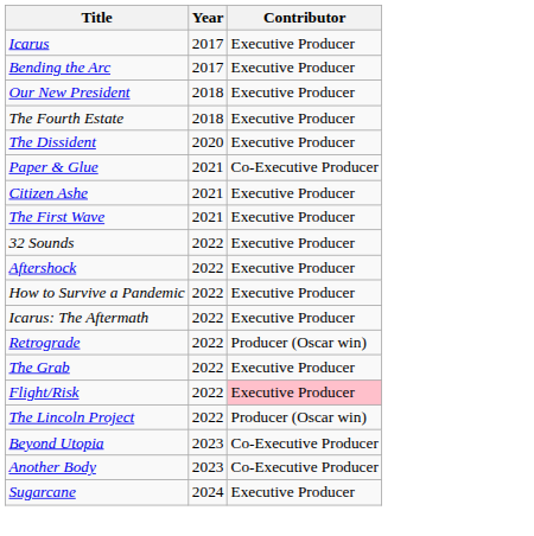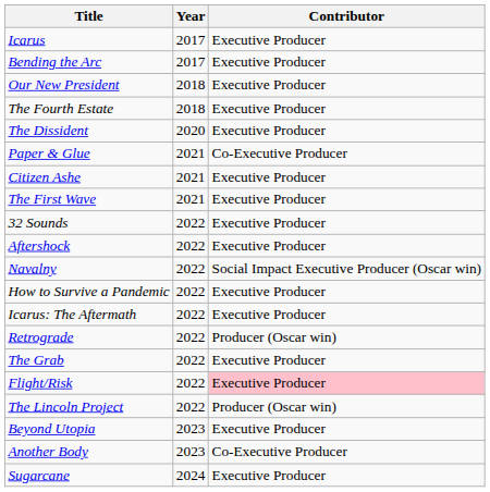 <table class="wikitable">
 <tr>
 <th>Title</th>
 <th>Year</th>
 <th>Contributor</th>
 </tr>
 <tr>
 <td><em><a href='#'>Icarus</a></em></td>
 <td>2017</td>
 <td>Executive Producer</td>
 </tr>
 <tr>
 <td><em><a href='#'>Bending the Arc</a></em></td>
 <td>2017</td>
 <td>Executive Producer</td>
 </tr>
 <tr>
 <td><em><a href='#'>Our New President</a></em></td>
 <td>2018</td>
 <td>Executive Producer</td>
 </tr>
 <tr>
 <td><em>The Fourth Estate</em></td>
 <td>2018</td>
 <td>Executive Producer</td>
 </tr>
 <tr>
 <td><em><a href='#'>The Dissident</a></em></td>
 <td>2020</td>
 <td>Executive Producer</td>
 </tr>
 <tr>
 <td><em><a href='#'>Paper & Glue</a></em></td>
 <td>2021</td>
 <td>Co-Executive Producer</td>
 </tr>
 <tr>
 <td><em><a href='#'>Citizen Ashe</a></em></td>
 <td>2021</td>
 <td>Executive Producer</td>
 </tr>
 <tr>
 <td><em><a href='#'>The First Wave</a></em></td>
 <td>2021</td>
 <td>Executive Producer</td>
 </tr>
 <tr>
 <td><em>32 Sounds</em></td>
 <td>2022</td>
 <td>Executive Producer</td>
 </tr>
 <tr>
 <td><em><a href='#'>Aftershock</a></em></td>
 <td>2022</td>
 <td>Executive Producer</td>
 </tr>
 <tr>
+<td><em><a href='#'>Navalny</a></em></td>
+<td>2022</td>
+<td>Social Impact Executive Producer (Oscar win)</td>
+</tr>
+<tr>
 <td><em>How to Survive a Pandemic</em></td>
 <td>2022</td>
 <td>Executive Producer</td>
 </tr>
 <tr>
 <td><em>Icarus: The Aftermath</em></td>
 <td>2022</td>
 <td>Executive Producer</td>
 </tr>
 <tr>
 <td><em><a href='#'>Retrograde</a></em></td>
 <td>2022</td>
 <td>Producer (Oscar win)</td>
 </tr>
 <tr>
 <td><em><a href='#'>The Grab</a></em></td>
 <td>2022</td>
 <td>Executive Producer</td>
 </tr>
 <tr>
 <td><em><a href='#'>Flight/Risk</a></em></td>
 <td>2022</td>
 <td style="background: pink;">Executive Producer</td>
 </tr>
 <tr>
 <td><em><a href='#'>The Lincoln Project</a></em></td>
 <td>2022</td>
 <td>Producer (Oscar win)</td>
 </tr>
 <tr>
 <td><em><a href='#'>Beyond Utopia</a></em></td>
 <td>2023</td>
-<td>Co-Executive Producer</td>
+<td>Executive Producer</td>
 </tr>
 <tr>
 <td><em><a href='#'>Another Body</a></em></td>
 <td>2023</td>
 <td>Co-Executive Producer</td>
 </tr>
 <tr>
 <td><em><a href='#'>Sugarcane</a></em></td>
 <td>2024</td>
 <td>Executive Producer</td>
 </tr>
 </table>
